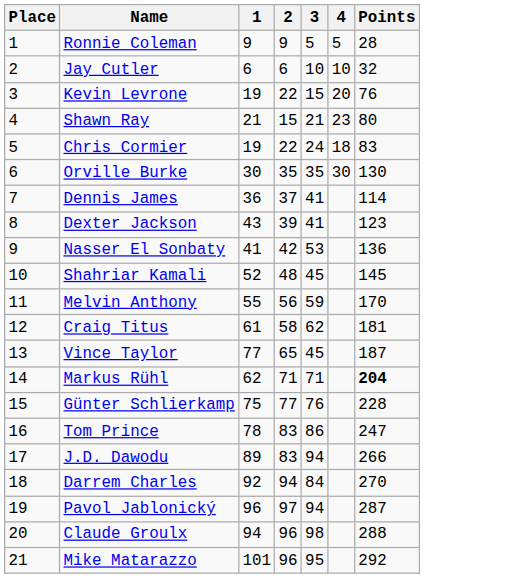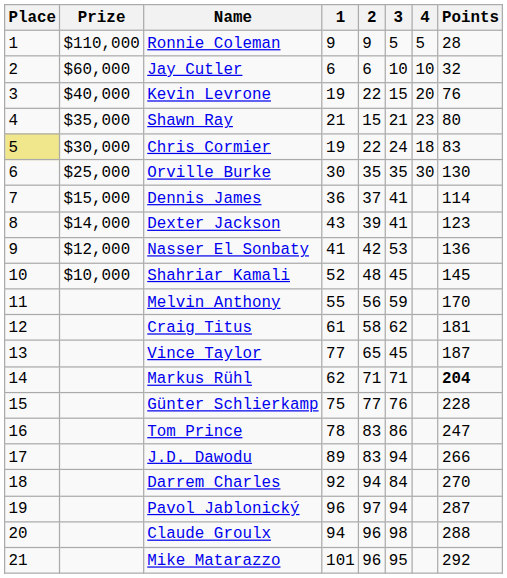 <table class="wikitable">
 <tr>
 <th>Place</th>
+<th>Prize</th>
 <th>Name</th>
 <th>1</th>
 <th>2</th>
 <th>3</th>
 <th>4</th>
 <th>Points</th>
 </tr>
 <tr>
 <td>1</td>
+<td>$110,000</td>
 <td> <a href='#'>Ronnie Coleman</a></td>
 <td>9</td>
 <td>9</td>
 <td>5</td>
 <td>5</td>
 <td>28</td>
 </tr>
 <tr>
 <td>2</td>
+<td>$60,000</td>
 <td> <a href='#'>Jay Cutler</a></td>
 <td>6</td>
 <td>6</td>
 <td>10</td>
 <td>10</td>
 <td>32</td>
 </tr>
 <tr>
 <td>3</td>
+<td>$40,000</td>
 <td> <a href='#'>Kevin Levrone</a></td>
 <td>19</td>
 <td>22</td>
 <td>15</td>
 <td>20</td>
 <td>76</td>
 </tr>
 <tr>
 <td>4</td>
+<td>$35,000</td>
 <td> <a href='#'>Shawn Ray</a></td>
 <td>21</td>
 <td>15</td>
 <td>21</td>
 <td>23</td>
 <td>80</td>
 </tr>
 <tr>
-<td>5</td>
+<td style="background: khaki;">5</td>
+<td>$30,000</td>
 <td> <a href='#'>Chris Cormier</a></td>
 <td>19</td>
 <td>22</td>
 <td>24</td>
 <td>18</td>
 <td>83</td>
 </tr>
 <tr>
 <td>6</td>
+<td>$25,000</td>
 <td> <a href='#'>Orville Burke</a></td>
 <td>30</td>
 <td>35</td>
 <td>35</td>
 <td>30</td>
 <td>130</td>
 </tr>
 <tr>
 <td>7</td>
+<td>$15,000</td>
 <td> <a href='#'>Dennis James</a></td>
 <td>36</td>
 <td>37</td>
 <td>41</td>
 <td></td>
 <td>114</td>
 </tr>
 <tr>
 <td>8</td>
+<td>$14,000</td>
 <td> <a href='#'>Dexter Jackson</a></td>
 <td>43</td>
 <td>39</td>
 <td>41</td>
 <td></td>
 <td>123</td>
 </tr>
 <tr>
 <td>9</td>
+<td>$12,000</td>
 <td> <a href='#'>Nasser El Sonbaty</a></td>
 <td>41</td>
 <td>42</td>
 <td>53</td>
 <td></td>
 <td>136</td>
 </tr>
 <tr>
 <td>10</td>
+<td>$10,000</td>
 <td> <a href='#'>Shahriar Kamali</a></td>
 <td>52</td>
 <td>48</td>
 <td>45</td>
 <td></td>
 <td>145</td>
 </tr>
 <tr>
 <td>11</td>
+<td></td>
 <td> <a href='#'>Melvin Anthony</a></td>
 <td>55</td>
 <td>56</td>
 <td>59</td>
 <td></td>
 <td>170</td>
 </tr>
 <tr>
 <td>12</td>
+<td></td>
 <td> <a href='#'>Craig Titus</a></td>
 <td>61</td>
 <td>58</td>
 <td>62</td>
 <td></td>
 <td>181</td>
 </tr>
 <tr>
 <td>13</td>
+<td></td>
 <td> <a href='#'>Vince Taylor</a></td>
 <td>77</td>
 <td>65</td>
 <td>45</td>
 <td></td>
 <td>187</td>
 </tr>
 <tr>
 <td>14</td>
+<td></td>
 <td> <a href='#'>Markus Rühl</a></td>
 <td>62</td>
 <td>71</td>
 <td>71</td>
 <td></td>
 <td><strong>204</strong></td>
 </tr>
 <tr>
 <td>15</td>
+<td></td>
 <td> <a href='#'>Günter Schlierkamp</a></td>
 <td>75</td>
 <td>77</td>
 <td>76</td>
 <td></td>
 <td>228</td>
 </tr>
 <tr>
 <td>16</td>
+<td></td>
 <td> <a href='#'>Tom Prince</a></td>
 <td>78</td>
 <td>83</td>
 <td>86</td>
 <td></td>
 <td>247</td>
 </tr>
 <tr>
 <td>17</td>
+<td></td>
 <td> <a href='#'>J.D. Dawodu</a></td>
 <td>89</td>
 <td>83</td>
 <td>94</td>
 <td></td>
 <td>266</td>
 </tr>
 <tr>
 <td>18</td>
+<td></td>
 <td> <a href='#'>Darrem Charles</a></td>
 <td>92</td>
 <td>94</td>
 <td>84</td>
 <td></td>
 <td>270</td>
 </tr>
 <tr>
 <td>19</td>
+<td></td>
 <td> <a href='#'>Pavol Jablonický</a></td>
 <td>96</td>
 <td>97</td>
 <td>94</td>
 <td></td>
 <td>287</td>
 </tr>
 <tr>
 <td>20</td>
+<td></td>
 <td> <a href='#'>Claude Groulx</a></td>
 <td>94</td>
 <td>96</td>
 <td>98</td>
 <td></td>
 <td>288</td>
 </tr>
 <tr>
 <td>21</td>
+<td></td>
 <td> <a href='#'>Mike Matarazzo</a></td>
 <td>101</td>
 <td>96</td>
 <td>95</td>
 <td></td>
 <td>292</td>
 </tr>
 </table>
